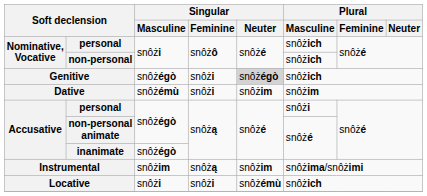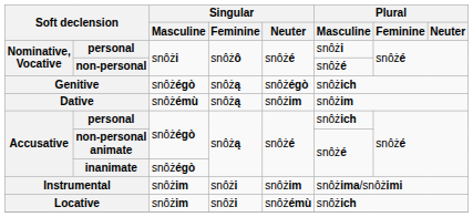 <table class="wikitable">
 <tr>
 <th colspan="2" rowspan="2">Soft declension</th>
 <th colspan="3">Singular</th>
 <th colspan="3">Plural</th>
 </tr>
 <tr>
 <th>Masculine</th>
 <th>Feminine</th>
 <th>Neuter</th>
 <th>Masculine</th>
 <th>Feminine</th>
 <th>Neuter</th>
 </tr>
 <tr>
 <th rowspan="2">Nominative,<br>Vocative</th>
 <th>personal</th>
 <td rowspan="2">snôż<strong>i</strong></td>
 <td rowspan="2">snôż<strong>ô</strong></td>
 <td rowspan="2">snôż<strong>é</strong></td>
-<td>snôż<strong>ich</strong></td>
+<td>snôż<strong>i</strong></td>
 <td colspan="2" rowspan="2">snôż<strong>é</strong></td>
 </tr>
 <tr>
 <th>non-personal</th>
-<td>snôż<strong>ich</strong></td>
+<td>snôż<strong>é</strong></td>
 </tr>
 <tr>
 <th colspan="2">Genitive</th>
 <td>snôż<strong>égò</strong></td>
-<td>snôż<strong>i</strong></td>
-<td style="background: lightgrey;">snôż<strong>égò</strong></td>
+<td>snôż<strong>ą</strong></td>
+<td>snôż<strong>égò</strong></td>
 <td colspan="3">snôż<strong>ich</strong></td>
 </tr>
 <tr>
 <th colspan="2">Dative</th>
 <td>snôż<strong>émù</strong></td>
-<td>snôż<strong>i</strong></td>
+<td>snôż<strong>ą</strong></td>
 <td>snôż<strong>im</strong></td>
 <td colspan="3">snôż<strong>im</strong></td>
 </tr>
 <tr>
 <th rowspan="3">Accusative</th>
 <th>personal</th>
 <td rowspan="2">snôż<strong>égò</strong></td>
 <td rowspan="3">snôż<strong>ą</strong></td>
 <td rowspan="3">snôż<strong>é</strong></td>
-<td>snôż<strong>i</strong></td>
+<td>snôż<strong>ich</strong></td>
 <td colspan="2" rowspan="3">snôż<strong>é</strong></td>
 </tr>
 <tr>
 <th>non-personal<br>animate</th>
 <td rowspan="2">snôż<strong>é</strong></td>
 </tr>
 <tr>
 <th>inanimate</th>
 <td>snôż<strong>égò</strong></td>
 </tr>
 <tr>
 <th colspan="2">Instrumental</th>
 <td>snôż<strong>im</strong></td>
-<td>snôż<strong>ą</strong></td>
+<td>snôż<strong>i</strong></td>
 <td>snôż<strong>im</strong></td>
 <td colspan="3">snôż<strong>ima</strong>/snôż<strong>imi</strong></td>
 </tr>
 <tr>
 <th colspan="2">Locative</th>
-<td>snôż<strong>i</strong></td>
+<td>snôż<strong>im</strong></td>
 <td>snôż<strong>i</strong></td>
 <td>snôż<strong>émù</strong></td>
 <td colspan="3">snôż<strong>ich</strong></td>
 </tr>
 <tr>
 </tr>
 </table>
